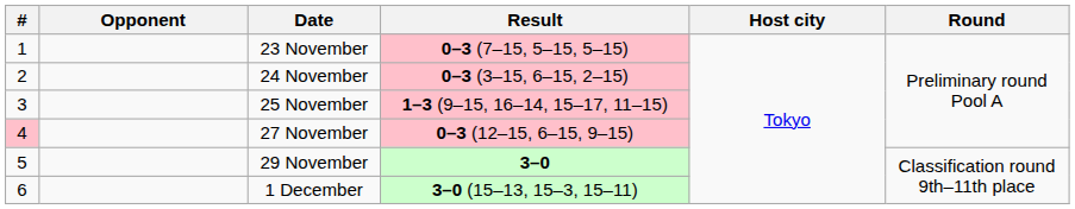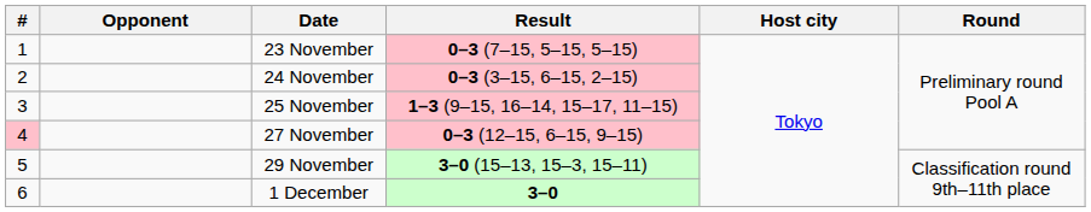 <table class="wikitable" style="text-align: center;font-size:90%;">
 <tr>
 <th width=20>#</th>
 <th width=160>Opponent</th>
 <th width=100>Date</th>
 <th width=240>Result</th>
 <th width=150>Host city</th>
 <th width=140>Round</th>
 </tr>
 <tr>
 <td>1</td>
 <td align=left></td>
 <td>23 November</td>
 <td bgcolor=pink><strong>0–3</strong> (7–15, 5–15, 5–15)</td>
 <td rowspan=6> <a href='#'>Tokyo</a></td>
 <td rowspan=4>Preliminary round<br> Pool A</td>
 </tr>
 <tr>
 <td>2</td>
 <td align=left></td>
 <td>24 November</td>
 <td bgcolor=pink><strong>0–3</strong> (3–15, 6–15, 2–15)</td>
 </tr>
 <tr>
 <td>3</td>
 <td align=left></td>
 <td>25 November</td>
 <td bgcolor=pink><strong>1–3</strong> (9–15, 16–14, 15–17, 11–15)</td>
 </tr>
 <tr>
 <td style="background: pink;">4</td>
 <td align=left></td>
 <td>27 November</td>
 <td bgcolor=pink><strong>0–3</strong> (12–15, 6–15, 9–15)</td>
 </tr>
 <tr>
 <td>5</td>
 <td align=left></td>
 <td>29 November</td>
-<td bgcolor=ccffcc><strong>3–0</strong></td>
+<td bgcolor=ccffcc><strong>3–0</strong> (15–13, 15–3, 15–11)</td>
 <td rowspan=2>Classification round<br>9th–11th place</td>
 </tr>
 <tr>
 <td>6</td>
 <td align=left></td>
 <td>1 December</td>
-<td bgcolor=ccffcc><strong>3–0</strong> (15–13, 15–3, 15–11)</td>
+<td bgcolor=ccffcc><strong>3–0</strong></td>
 </tr>
 </table>
